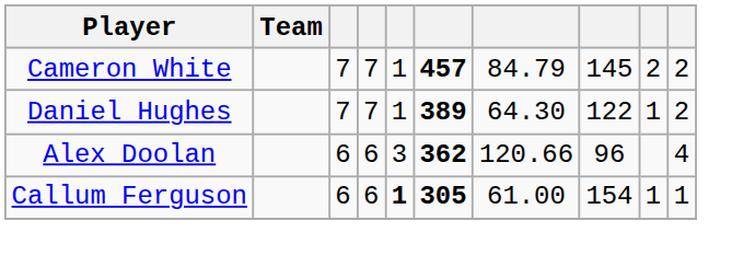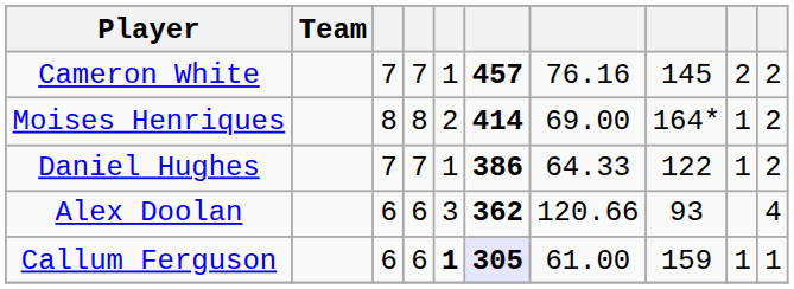 <table class="wikitable sortable" style="text-align:center">
 <tr>
 <th class="unsortable">Player</th>
 <th>Team</th>
 <th></th>
 <th></th>
 <th></th>
 <th></th>
 <th></th>
 <th></th>
 <th></th>
 <th></th>
 </tr>
 <tr>
 <td><a href='#'>Cameron White</a></td>
 <td style="text-align:left;"></td>
 <td>7</td>
 <td>7</td>
 <td>1</td>
 <td><strong>457</strong></td>
-<td>84.79</td>
+<td>76.16</td>
 <td>145</td>
 <td>2</td>
+<td>2</td>
+</tr>
+<tr>
+<td><a href='#'>Moises Henriques</a></td>
+<td style="text-align:left;"></td>
+<td>8</td>
+<td>8</td>
+<td>2</td>
+<td><strong>414</strong></td>
+<td>69.00</td>
+<td>164*</td>
+<td>1</td>
 <td>2</td>
 </tr>
 <tr>
 <td><a href='#'>Daniel Hughes</a></td>
 <td style="text-align:left;"></td>
 <td>7</td>
 <td>7</td>
 <td>1</td>
-<td><strong>389</strong></td>
-<td>64.30</td>
+<td><strong>386</strong></td>
+<td>64.33</td>
 <td>122</td>
 <td>1</td>
 <td>2</td>
 </tr>
 <tr>
 <td><a href='#'>Alex Doolan</a></td>
 <td style="text-align:left;"></td>
 <td>6</td>
 <td>6</td>
 <td>3</td>
 <td><strong>362</strong></td>
 <td>120.66</td>
-<td>96</td>
+<td>93</td>
 <td></td>
 <td>4</td>
 </tr>
 <tr>
 <td><a href='#'>Callum Ferguson</a></td>
 <td style="text-align:left;"></td>
 <td>6</td>
 <td>6</td>
 <td><strong>1</strong></td>
-<td><strong>305</strong></td>
+<td style="background: lavender;"><strong>305</strong></td>
 <td>61.00</td>
-<td>154</td>
+<td>159</td>
 <td>1</td>
 <td>1</td>
 </tr>
 <tr>
 </tr>
 </table>
